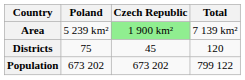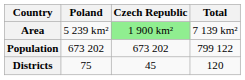 <table class="wikitable">
 <tr>
 <th>Country</th>
 <th> Poland</th>
 <th> Czech Republic</th>
 <th>Total</th>
 </tr>
 <tr>
 <th>Area</th>
 <td align=center>5 239 km²</td>
 <td align=center style="background: lightgreen;">1 900 km²</td>
 <td align=center>7 139 km²</td>
 </tr>
 <tr>
+<th>Population</th>
+<td align=center>673 202</td>
+<td align=center>673 202</td>
+<td align=center>799 122</td>
+</tr>
+<tr>
 <th>Districts</th>
 <td align=center>75</td>
 <td align=center>45</td>
 <td align=center>120</td>
 </tr>
-<tr>
-<th>Population</th>
-<td align=center>673 202</td>
-<td align=center>673 202</td>
-<td align=center>799 122</td>
-</tr>
 </table>
